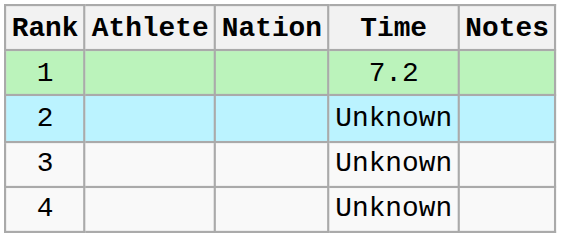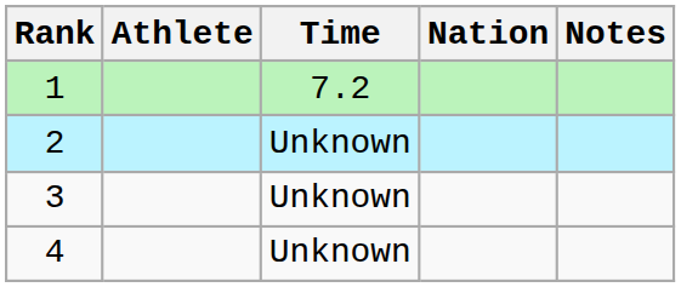 <table class="wikitable sortable" style="text-align:center">
 <tr>
 <th>Rank</th>
 <th>Athlete</th>
+<th>Time</th>
 <th>Nation</th>
-<th>Time</th>
 <th>Notes</th>
 </tr>
 <tr style="background:#bbf3bb;">
 <td>1</td>
 <td align=left></td>
+<td>7.2</td>
 <td align=left></td>
-<td>7.2</td>
 <td></td>
 </tr>
 <tr style="background:#bbf3ff;">
 <td>2</td>
 <td align=left></td>
+<td>Unknown</td>
 <td align=left></td>
-<td>Unknown</td>
 <td></td>
 </tr>
 <tr>
 <td>3</td>
 <td align=left></td>
+<td>Unknown</td>
 <td align=left></td>
-<td>Unknown</td>
 <td></td>
 </tr>
 <tr>
 <td>4</td>
 <td align=left></td>
+<td>Unknown</td>
 <td align=left></td>
-<td>Unknown</td>
 <td></td>
 </tr>
 </table>
